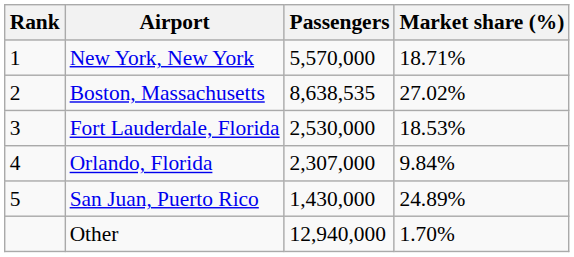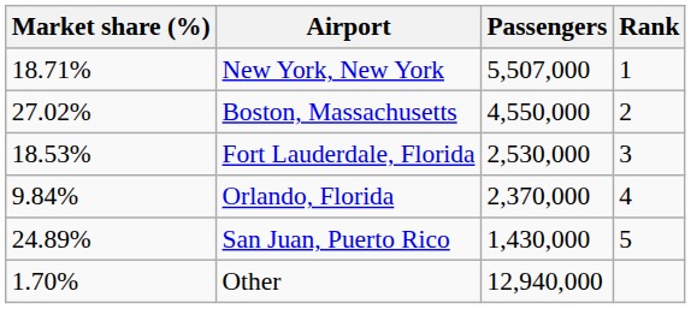 <table class="wikitable sortable" style="font-size: 95%" width= align=>
 <tr>
-<th>Rank</th>
+<th>Market share (%)</th>
 <th>Airport</th>
 <th>Passengers</th>
-<th>Market share (%)</th>
+<th>Rank</th>
 </tr>
 <tr>
+<td>18.71%</td>
+<td><a href='#'>New York, New York</a></td>
+<td>5,507,000</td>
 <td>1</td>
-<td><a href='#'>New York, New York</a></td>
-<td>5,570,000</td>
-<td>18.71%</td>
 </tr>
 <tr>
+<td>27.02%</td>
+<td><a href='#'>Boston, Massachusetts</a></td>
+<td>4,550,000</td>
 <td>2</td>
-<td><a href='#'>Boston, Massachusetts</a></td>
-<td>8,638,535</td>
-<td>27.02%</td>
 </tr>
 <tr>
-<td>3</td>
+<td>18.53%</td>
 <td><a href='#'>Fort Lauderdale, Florida</a></td>
 <td>2,530,000</td>
-<td>18.53%</td>
+<td>3</td>
 </tr>
 <tr>
+<td>9.84%</td>
+<td><a href='#'>Orlando, Florida</a></td>
+<td>2,370,000</td>
 <td>4</td>
-<td><a href='#'>Orlando, Florida</a></td>
-<td>2,307,000</td>
-<td>9.84%</td>
 </tr>
 <tr>
-<td>5</td>
+<td>24.89%</td>
 <td><a href='#'>San Juan, Puerto Rico</a></td>
 <td>1,430,000</td>
-<td>24.89%</td>
+<td>5</td>
 </tr>
 <tr>
-<td></td>
+<td>1.70%</td>
 <td>Other</td>
 <td>12,940,000</td>
-<td>1.70%</td>
+<td></td>
 </tr>
 </table>
